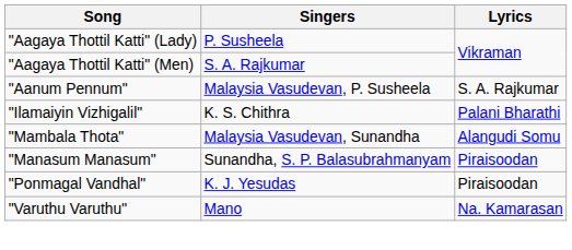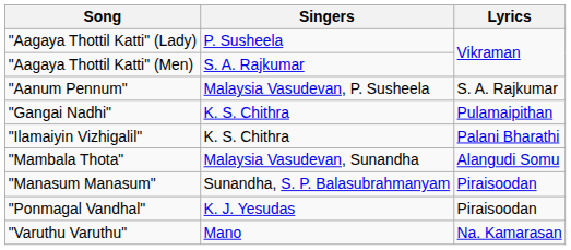 <table class="wikitable" style="font-size:95%;">
 <tr>
 <th>Song</th>
 <th>Singers</th>
 <th>Lyrics</th>
 </tr>
 <tr>
 <td>"Aagaya Thottil Katti" (Lady)</td>
 <td><a href='#'>P. Susheela</a></td>
 <td rowspan=2><a href='#'>Vikraman</a></td>
 </tr>
 <tr>
 <td>"Aagaya Thottil Katti" (Men)</td>
 <td><a href='#'>S. A. Rajkumar</a></td>
 </tr>
 <tr>
 <td>"Aanum Pennum"</td>
 <td><a href='#'>Malaysia Vasudevan</a>, P. Susheela</td>
 <td>S. A. Rajkumar</td>
+</tr>
+<tr>
+<td>"Gangai Nadhi"</td>
+<td><a href='#'>K. S. Chithra</a></td>
+<td><a href='#'>Pulamaipithan</a></td>
 </tr>
 <tr>
 <td>"Ilamaiyin Vizhigalil"</td>
 <td>K. S. Chithra</td>
 <td><a href='#'>Palani Bharathi</a></td>
 </tr>
 <tr>
 <td>"Mambala Thota"</td>
 <td><a href='#'>Malaysia Vasudevan</a>, Sunandha</td>
 <td><a href='#'>Alangudi Somu</a></td>
 </tr>
 <tr>
 <td>"Manasum Manasum"</td>
 <td>Sunandha, <a href='#'>S. P. Balasubrahmanyam</a></td>
 <td><a href='#'>Piraisoodan</a></td>
 </tr>
 <tr>
 <td>"Ponmagal Vandhal"</td>
 <td><a href='#'>K. J. Yesudas</a></td>
 <td>Piraisoodan</td>
 </tr>
 <tr>
 <td>"Varuthu Varuthu"</td>
 <td><a href='#'>Mano</a></td>
 <td><a href='#'>Na. Kamarasan</a></td>
 </tr>
 </table>
